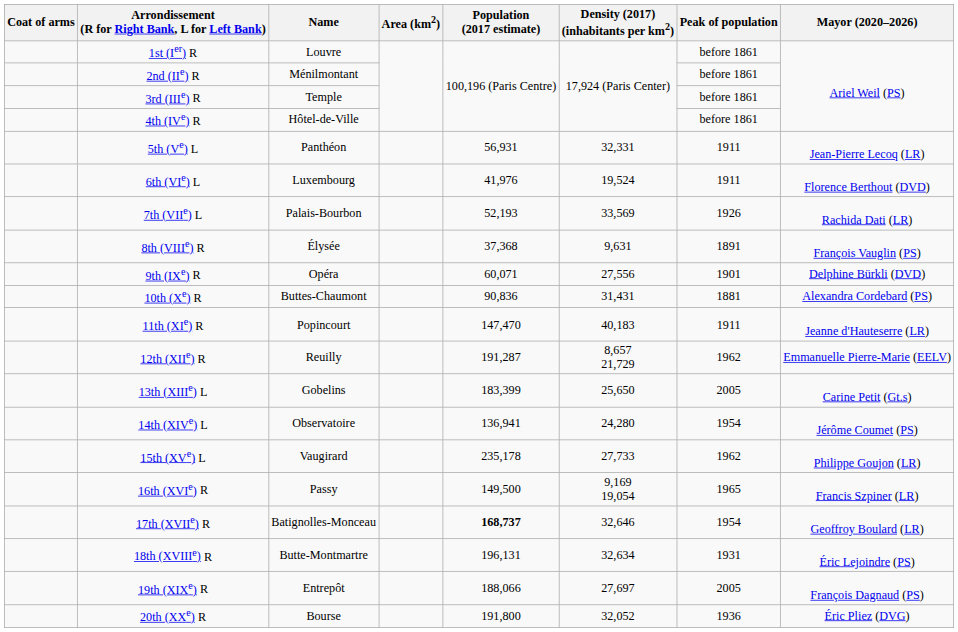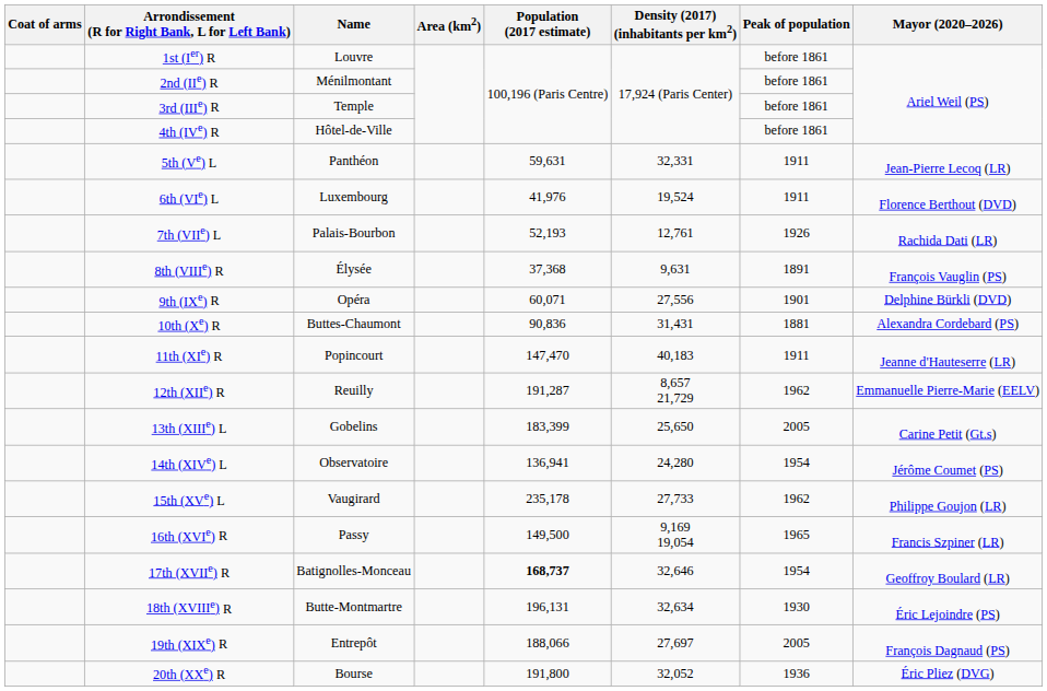 <table class="wikitable sortable">
 <tr>
 <th class="unsortable">Coat of arms</th>
 <th data-sort-type="number">Arrondissement <br>(R for <a href='#'>Right Bank</a>, L for <a href='#'>Left Bank</a>)</th>
 <th>Name</th>
 <th>Area (km<sup>2</sup>)</th>
 <th>Population<br>(2017 estimate)</th>
 <th>Density (2017)<br>(inhabitants per km<sup>2</sup>)</th>
 <th>Peak of population</th>
 <th>Mayor (2020–2026)</th>
 </tr>
 <tr align="center">
 <td></td>
 <td><a href='#'>1st (I<sup>er</sup>)</a> R<br></td>
 <td>Louvre</td>
 <td rowspan="4"></td>
 <td rowspan="4">100,196 (Paris Centre)</td>
 <td rowspan="4">17,924 (Paris Center)</td>
 <td>before 1861</td>
 <td rowspan="4"><br><a href='#'>Ariel Weil</a> (<a href='#'>PS</a>)</td>
 </tr>
 <tr align="center">
 <td></td>
 <td><a href='#'>2nd (II<sup>e</sup>)</a> R<br></td>
 <td>Ménilmontant</td>
 <td>before 1861</td>
 </tr>
 <tr align="center">
 <td></td>
 <td><a href='#'>3rd (III<sup>e</sup>)</a> R<br></td>
 <td>Temple</td>
 <td>before 1861</td>
 </tr>
 <tr align="center">
 <td></td>
 <td><a href='#'>4th (IV<sup>e</sup>)</a> R<br></td>
 <td>Hôtel-de-Ville</td>
 <td>before 1861</td>
 </tr>
 <tr align="center">
 <td></td>
 <td><a href='#'>5th (V<sup>e</sup>)</a> L</td>
 <td>Panthéon</td>
 <td></td>
-<td>56,931</td>
+<td>59,631</td>
 <td>32,331</td>
 <td>1911</td>
 <td><br><a href='#'>Jean-Pierre Lecoq</a> (<a href='#'>LR</a>)</td>
 </tr>
 <tr align="center">
 <td></td>
 <td><a href='#'>6th (VI<sup>e</sup>)</a> L</td>
 <td>Luxembourg</td>
 <td></td>
 <td>41,976</td>
 <td>19,524</td>
 <td>1911</td>
 <td><br><a href='#'>Florence Berthout</a> (<a href='#'>DVD</a>)</td>
 </tr>
 <tr align="center">
 <td></td>
 <td><a href='#'>7th (VII<sup>e</sup>)</a> L</td>
 <td>Palais-Bourbon</td>
 <td></td>
 <td>52,193</td>
-<td>33,569</td>
+<td>12,761</td>
 <td>1926</td>
 <td><br><a href='#'>Rachida Dati</a> (<a href='#'>LR</a>)</td>
 </tr>
 <tr align="center">
 <td></td>
 <td><a href='#'>8th (VIII<sup>e</sup>)</a> R</td>
 <td>Élysée</td>
 <td></td>
 <td>37,368</td>
 <td>9,631</td>
 <td>1891</td>
 <td><br><a href='#'>François Vauglin</a> (<a href='#'>PS</a>)</td>
 </tr>
 <tr align="center">
 <td></td>
 <td><a href='#'>9th (IX<sup>e</sup>)</a> R</td>
 <td>Opéra</td>
 <td></td>
 <td>60,071</td>
 <td>27,556</td>
 <td>1901</td>
 <td><a href='#'>Delphine Bürkli</a> (<a href='#'>DVD</a>)</td>
 </tr>
 <tr align="center">
 <td></td>
 <td><a href='#'>10th (X<sup>e</sup>)</a> R</td>
 <td>Buttes-Chaumont</td>
 <td></td>
 <td>90,836</td>
 <td>31,431</td>
 <td>1881</td>
 <td><a href='#'>Alexandra Cordebard</a> (<a href='#'>PS</a>)</td>
 </tr>
 <tr align="center">
 <td></td>
 <td><a href='#'>11th (XI<sup>e</sup>)</a> R</td>
 <td>Popincourt</td>
 <td></td>
 <td>147,470</td>
 <td>40,183</td>
 <td>1911</td>
 <td><br><a href='#'>Jeanne d'Hauteserre</a> (<a href='#'>LR</a>)</td>
 </tr>
 <tr align="center">
 <td></td>
 <td><a href='#'>12th (XII<sup>e</sup>)</a> R</td>
 <td>Reuilly</td>
 <td><br></td>
 <td>191,287</td>
 <td>8,657<br>21,729</td>
 <td>1962</td>
 <td><a href='#'>Emmanuelle Pierre-Marie</a> (<a href='#'>EELV</a>)</td>
 </tr>
 <tr align="center">
 <td></td>
 <td><a href='#'>13th (XIII<sup>e</sup>)</a> L</td>
 <td>Gobelins</td>
 <td></td>
 <td>183,399</td>
 <td>25,650</td>
 <td>2005</td>
 <td><br><a href='#'>Carine Petit</a> (<a href='#'>Gt.s</a>)</td>
 </tr>
 <tr align="center">
 <td></td>
 <td><a href='#'>14th (XIV<sup>e</sup>)</a> L</td>
 <td>Observatoire</td>
 <td></td>
 <td>136,941</td>
 <td>24,280</td>
 <td>1954</td>
 <td><br><a href='#'>Jérôme Coumet</a> (<a href='#'>PS</a>)</td>
 </tr>
 <tr align="center">
 <td></td>
 <td><a href='#'>15th (XV<sup>e</sup>)</a> L</td>
 <td>Vaugirard</td>
 <td></td>
 <td>235,178</td>
 <td>27,733</td>
 <td>1962</td>
 <td><br><a href='#'>Philippe Goujon</a> (<a href='#'>LR</a>)</td>
 </tr>
 <tr align="center">
 <td></td>
 <td><a href='#'>16th (XVI<sup>e</sup>)</a> R</td>
 <td>Passy</td>
 <td><br></td>
 <td>149,500</td>
 <td>9,169<br>19,054</td>
 <td>1965</td>
 <td><br><a href='#'>Francis Szpiner</a> (<a href='#'>LR</a>)</td>
 </tr>
 <tr align="center">
 <td></td>
 <td><a href='#'>17th (XVII<sup>e</sup>)</a> R</td>
 <td>Batignolles-Monceau</td>
 <td></td>
 <td><strong>168,737</strong></td>
 <td>32,646</td>
 <td>1954</td>
 <td><br><a href='#'>Geoffroy Boulard</a> (<a href='#'>LR</a>)</td>
 </tr>
 <tr align="center">
 <td></td>
 <td><a href='#'>18th (XVIII<sup>e</sup>)</a> R</td>
 <td>Butte-Montmartre</td>
 <td></td>
 <td>196,131</td>
 <td>32,634</td>
-<td>1931</td>
+<td>1930</td>
 <td><br><a href='#'>Éric Lejoindre</a> (<a href='#'>PS</a>)</td>
 </tr>
 <tr align="center">
 <td></td>
 <td><a href='#'>19th (XIX<sup>e</sup>)</a> R</td>
 <td>Entrepôt</td>
 <td></td>
 <td>188,066</td>
 <td>27,697</td>
 <td>2005</td>
 <td><br><a href='#'>François Dagnaud</a> (<a href='#'>PS</a>)</td>
 </tr>
 <tr align="center">
 <td></td>
 <td><a href='#'>20th (XX<sup>e</sup>)</a> R</td>
 <td>Bourse</td>
 <td></td>
 <td>191,800</td>
 <td>32,052</td>
 <td>1936</td>
 <td><a href='#'>Éric Pliez</a> (<a href='#'>DVG</a>)</td>
 </tr>
 </table>
